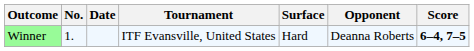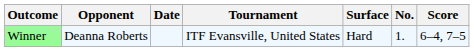 <table class="sortable wikitable" style=font-size:97%>
 <tr>
 <th>Outcome</th>
-<th>No.</th>
+<th>Opponent</th>
 <th>Date</th>
 <th>Tournament</th>
 <th>Surface</th>
-<th>Opponent</th>
+<th>No.</th>
 <th>Score</th>
 </tr>
 <tr style="background:#f0f8ff;">
 <td style="background:#98fb98;">Winner</td>
-<td>1.</td>
+<td> Deanna Roberts</td>
 <td></td>
 <td>ITF Evansville, United States</td>
 <td>Hard</td>
-<td> Deanna Roberts</td>
-<td><strong>6–4, 7–5</strong></td>
+<td>1.</td>
+<td>6–4, 7–5</td>
 </tr>
 </table>
